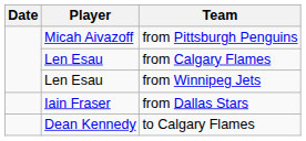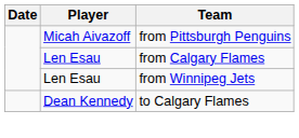 <table class="wikitable">
 <tr>
 <th>Date</th>
 <th>Player</th>
 <th>Team</th>
 </tr>
 <tr>
 <td rowspan=3></td>
 <td><a href='#'>Micah Aivazoff</a></td>
 <td>from <a href='#'>Pittsburgh Penguins</a></td>
 </tr>
 <tr>
 <td><a href='#'>Len Esau</a></td>
 <td>from <a href='#'>Calgary Flames</a></td>
 </tr>
 <tr>
 <td>Len Esau</td>
 <td>from <a href='#'>Winnipeg Jets</a></td>
 </tr>
 <tr>
 <td></td>
-<td><a href='#'>Iain Fraser</a></td>
-<td>from <a href='#'>Dallas Stars</a></td>
-</tr>
-<tr>
-<td></td>
 <td><a href='#'>Dean Kennedy</a></td>
 <td>to Calgary Flames</td>
 </tr>
 </table>
